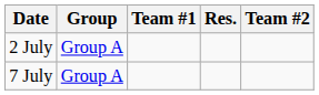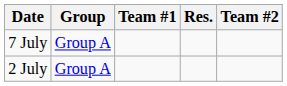 <table class="wikitable"  style="text-align:left; width:;">
 <tr>
 <th>Date</th>
 <th>Group</th>
 <th>Team #1</th>
 <th>Res.</th>
 <th>Team #2</th>
 </tr>
 <tr>
+<td>7 July</td>
+<td><a href='#'>Group A</a></td>
+<td></td>
+<td></td>
+<td></td>
+</tr>
+<tr>
 <td>2 July</td>
 <td><a href='#'>Group A</a></td>
 <td></td>
 <td></td>
 <td></td>
 </tr>
-<tr>
-<td>7 July</td>
-<td><a href='#'>Group A</a></td>
-<td></td>
-<td></td>
-<td></td>
-</tr>
 </table>
